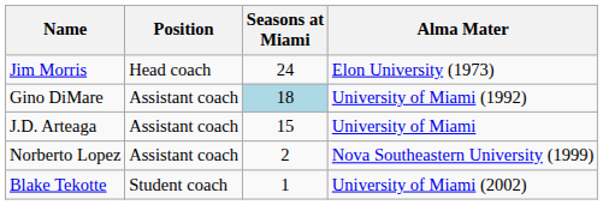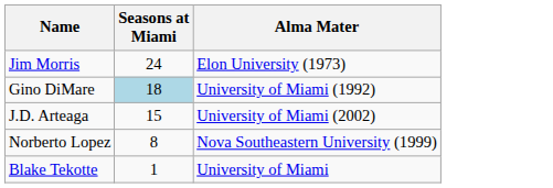 <table class="wikitable" border="1" style="font-size:90%;">
 <tr>
 <th>Name</th>
-<th>Position</th>
 <th>Seasons at<br>Miami</th>
 <th>Alma Mater</th>
 </tr>
 <tr>
 <td><a href='#'>Jim Morris</a></td>
-<td>Head coach</td>
 <td align=center>24</td>
 <td><a href='#'>Elon University</a> (1973)</td>
 </tr>
 <tr>
 <td>Gino DiMare</td>
-<td>Assistant coach</td>
 <td align=center style="background: lightblue;">18</td>
 <td><a href='#'>University of Miami</a> (1992)</td>
 </tr>
 <tr>
 <td>J.D. Arteaga</td>
-<td>Assistant coach</td>
 <td align=center>15</td>
-<td><a href='#'>University of Miami</a></td>
+<td><a href='#'>University of Miami</a> (2002)</td>
 </tr>
 <tr>
 <td>Norberto Lopez</td>
-<td>Assistant coach</td>
-<td align=center>2</td>
+<td align=center>8</td>
 <td><a href='#'>Nova Southeastern University</a> (1999)</td>
 </tr>
 <tr>
 <td><a href='#'>Blake Tekotte</a></td>
-<td>Student coach</td>
 <td align=center>1</td>
-<td><a href='#'>University of Miami</a> (2002)</td>
+<td><a href='#'>University of Miami</a></td>
 </tr>
 </table>
